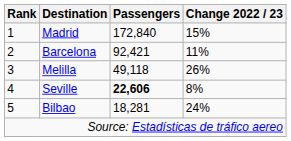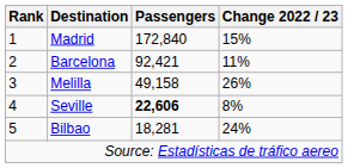 <table class="wikitable" style="font-size: 85%; width:align">
 <tr>
 <th>Rank</th>
 <th>Destination</th>
 <th>Passengers</th>
 <th>Change 2022 / 23</th>
 </tr>
 <tr>
 <td>1</td>
 <td> <a href='#'>Madrid</a></td>
 <td>172,840</td>
 <td> 15%</td>
 </tr>
 <tr>
 <td>2</td>
 <td> <a href='#'>Barcelona</a></td>
 <td>92,421</td>
 <td> 11%</td>
 </tr>
 <tr>
 <td>3</td>
 <td> <a href='#'>Melilla</a></td>
-<td>49,118</td>
+<td>49,158</td>
 <td> 26%</td>
 </tr>
 <tr>
 <td>4</td>
 <td> <a href='#'>Seville</a></td>
 <td><strong>22,606</strong></td>
 <td> 8%</td>
 </tr>
 <tr>
 <td>5</td>
 <td> <a href='#'>Bilbao</a></td>
 <td>18,281</td>
 <td> 24%</td>
 </tr>
 <tr>
 <td colspan="4" style="text-align:right;"><em>Source: <a href='#'>Estadísticas de tráfico aereo</a></em></td>
 </tr>
 </table>
